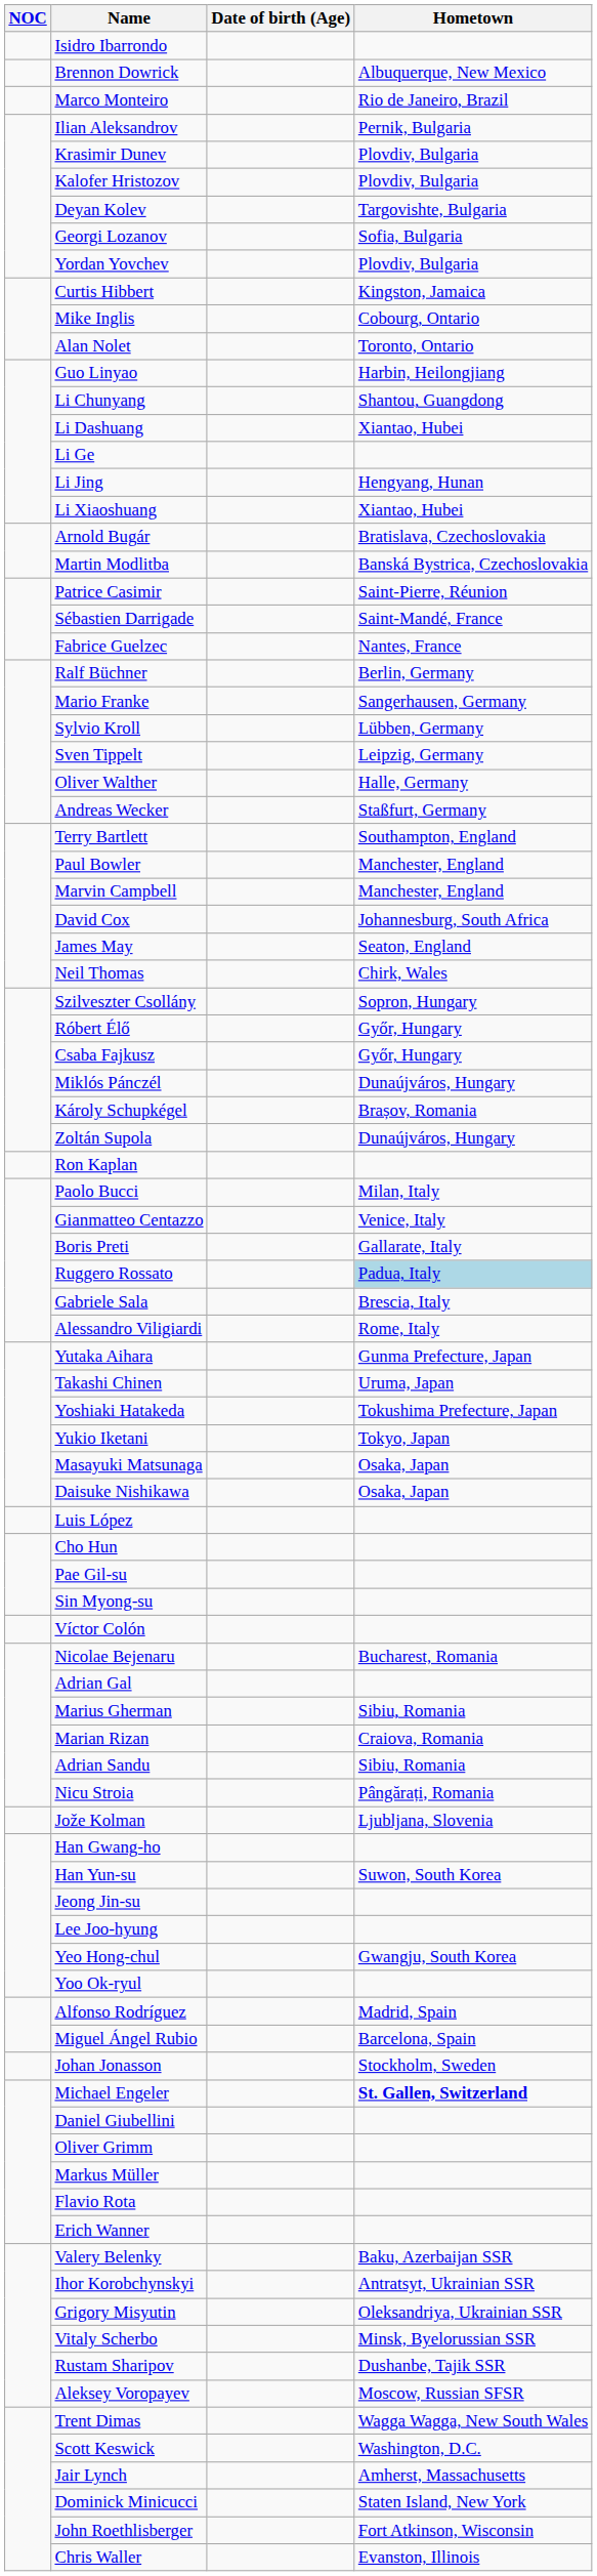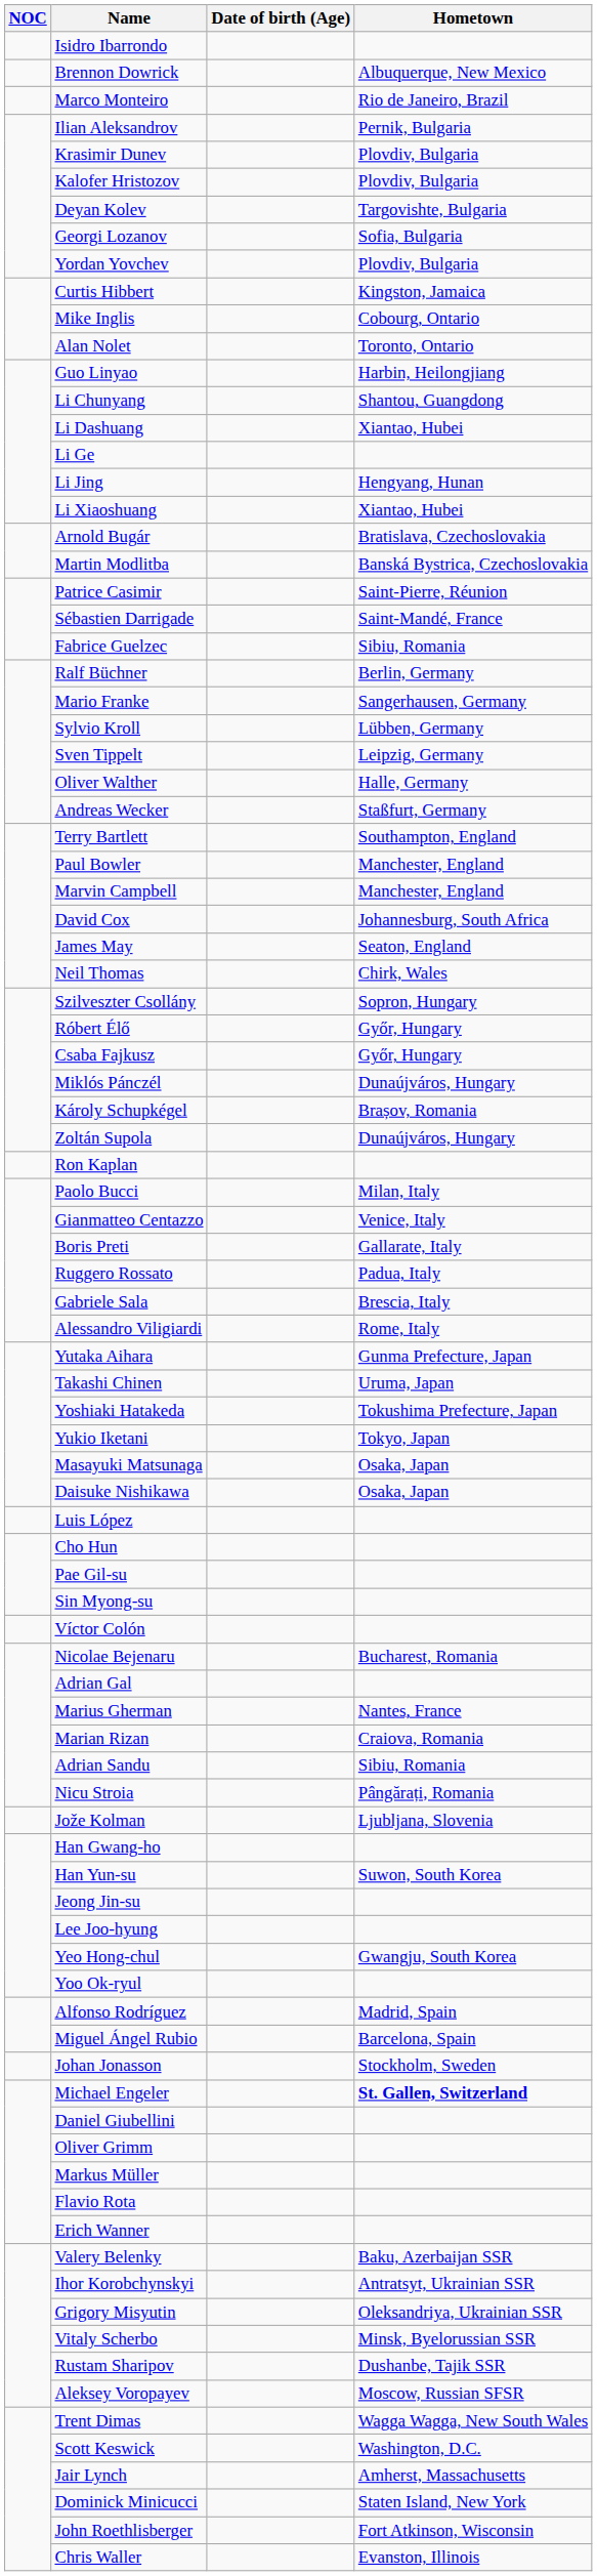 <table class="wikitable sortable">
 <tr>
 <th><a href='#'>NOC</a></th>
 <th>Name</th>
 <th>Date of birth (Age)</th>
 <th>Hometown</th>
 </tr>
 <tr>
 <td></td>
 <td><a href='#'>Isidro Ibarrondo</a></td>
 <td></td>
 <td></td>
 </tr>
 <tr>
 <td></td>
 <td><a href='#'>Brennon Dowrick</a></td>
 <td></td>
 <td><a href='#'>Albuquerque, New Mexico</a></td>
 </tr>
 <tr>
 <td></td>
 <td><a href='#'>Marco Monteiro</a></td>
 <td></td>
 <td><a href='#'>Rio de Janeiro, Brazil</a></td>
 </tr>
 <tr>
 <td rowspan="6"></td>
 <td><a href='#'>Ilian Aleksandrov</a></td>
 <td></td>
 <td><a href='#'>Pernik, Bulgaria</a></td>
 </tr>
 <tr>
 <td><a href='#'>Krasimir Dunev</a></td>
 <td></td>
 <td><a href='#'>Plovdiv, Bulgaria</a></td>
 </tr>
 <tr>
 <td><a href='#'>Kalofer Hristozov</a></td>
 <td></td>
 <td><a href='#'>Plovdiv, Bulgaria</a></td>
 </tr>
 <tr>
 <td><a href='#'>Deyan Kolev</a></td>
 <td></td>
 <td><a href='#'>Targovishte, Bulgaria</a></td>
 </tr>
 <tr>
 <td><a href='#'>Georgi Lozanov</a></td>
 <td></td>
 <td><a href='#'>Sofia, Bulgaria</a></td>
 </tr>
 <tr>
 <td><a href='#'>Yordan Yovchev</a></td>
 <td></td>
 <td><a href='#'>Plovdiv, Bulgaria</a></td>
 </tr>
 <tr>
 <td rowspan="3"></td>
 <td><a href='#'>Curtis Hibbert</a></td>
 <td></td>
 <td><a href='#'>Kingston, Jamaica</a></td>
 </tr>
 <tr>
 <td><a href='#'>Mike Inglis</a></td>
 <td></td>
 <td><a href='#'>Cobourg, Ontario</a></td>
 </tr>
 <tr>
 <td><a href='#'>Alan Nolet</a></td>
 <td></td>
 <td><a href='#'>Toronto, Ontario</a></td>
 </tr>
 <tr>
 <td rowspan="6"></td>
 <td><a href='#'>Guo Linyao</a></td>
 <td></td>
 <td><a href='#'>Harbin, Heilongjiang</a></td>
 </tr>
 <tr>
 <td><a href='#'>Li Chunyang</a></td>
 <td></td>
 <td><a href='#'>Shantou, Guangdong</a></td>
 </tr>
 <tr>
 <td><a href='#'>Li Dashuang</a></td>
 <td></td>
 <td><a href='#'>Xiantao, Hubei</a></td>
 </tr>
 <tr>
 <td><a href='#'>Li Ge</a></td>
 <td></td>
 <td></td>
 </tr>
 <tr>
 <td><a href='#'>Li Jing</a></td>
 <td></td>
 <td><a href='#'>Hengyang, Hunan</a></td>
 </tr>
 <tr>
 <td><a href='#'>Li Xiaoshuang</a></td>
 <td></td>
 <td><a href='#'>Xiantao, Hubei</a></td>
 </tr>
 <tr>
 <td rowspan="2"></td>
 <td><a href='#'>Arnold Bugár</a></td>
 <td></td>
 <td><a href='#'>Bratislava, Czechoslovakia</a></td>
 </tr>
 <tr>
 <td><a href='#'>Martin Modlitba</a></td>
 <td></td>
 <td><a href='#'>Banská Bystrica, Czechoslovakia</a></td>
 </tr>
 <tr>
 <td rowspan="3"></td>
 <td><a href='#'>Patrice Casimir</a></td>
 <td></td>
 <td><a href='#'>Saint-Pierre, Réunion</a></td>
 </tr>
 <tr>
 <td><a href='#'>Sébastien Darrigade</a></td>
 <td></td>
 <td><a href='#'>Saint-Mandé, France</a></td>
 </tr>
 <tr>
 <td><a href='#'>Fabrice Guelzec</a></td>
 <td></td>
-<td><a href='#'>Nantes, France</a></td>
+<td><a href='#'>Sibiu, Romania</a></td>
 </tr>
 <tr>
 <td rowspan="6"></td>
 <td><a href='#'>Ralf Büchner</a></td>
 <td></td>
 <td><a href='#'>Berlin, Germany</a></td>
 </tr>
 <tr>
 <td><a href='#'>Mario Franke</a></td>
 <td></td>
 <td><a href='#'>Sangerhausen, Germany</a></td>
 </tr>
 <tr>
 <td><a href='#'>Sylvio Kroll</a></td>
 <td></td>
 <td><a href='#'>Lübben, Germany</a></td>
 </tr>
 <tr>
 <td><a href='#'>Sven Tippelt</a></td>
 <td></td>
 <td><a href='#'>Leipzig, Germany</a></td>
 </tr>
 <tr>
 <td><a href='#'>Oliver Walther</a></td>
 <td></td>
 <td><a href='#'>Halle, Germany</a></td>
 </tr>
 <tr>
 <td><a href='#'>Andreas Wecker</a></td>
 <td></td>
 <td><a href='#'>Staßfurt, Germany</a></td>
 </tr>
 <tr>
 <td rowspan="6"></td>
 <td><a href='#'>Terry Bartlett</a></td>
 <td></td>
 <td><a href='#'>Southampton, England</a></td>
 </tr>
 <tr>
 <td><a href='#'>Paul Bowler</a></td>
 <td></td>
 <td><a href='#'>Manchester, England</a></td>
 </tr>
 <tr>
 <td><a href='#'>Marvin Campbell</a></td>
 <td></td>
 <td><a href='#'>Manchester, England</a></td>
 </tr>
 <tr>
 <td><a href='#'>David Cox</a></td>
 <td></td>
 <td><a href='#'>Johannesburg, South Africa</a></td>
 </tr>
 <tr>
 <td><a href='#'>James May</a></td>
 <td></td>
 <td><a href='#'>Seaton, England</a></td>
 </tr>
 <tr>
 <td><a href='#'>Neil Thomas</a></td>
 <td></td>
 <td><a href='#'>Chirk, Wales</a></td>
 </tr>
 <tr>
 <td rowspan="6"></td>
 <td><a href='#'>Szilveszter Csollány</a></td>
 <td></td>
 <td><a href='#'>Sopron, Hungary</a></td>
 </tr>
 <tr>
 <td><a href='#'>Róbert Élő</a></td>
 <td></td>
 <td><a href='#'>Győr, Hungary</a></td>
 </tr>
 <tr>
 <td><a href='#'>Csaba Fajkusz</a></td>
 <td></td>
 <td><a href='#'>Győr, Hungary</a></td>
 </tr>
 <tr>
 <td><a href='#'>Miklós Pánczél</a></td>
 <td></td>
 <td><a href='#'>Dunaújváros, Hungary</a></td>
 </tr>
 <tr>
 <td><a href='#'>Károly Schupkégel</a></td>
 <td></td>
 <td><a href='#'>Brașov, Romania</a></td>
 </tr>
 <tr>
 <td><a href='#'>Zoltán Supola</a></td>
 <td></td>
 <td><a href='#'>Dunaújváros, Hungary</a></td>
 </tr>
 <tr>
 <td></td>
 <td><a href='#'>Ron Kaplan</a></td>
 <td></td>
 <td></td>
 </tr>
 <tr>
 <td rowspan="6"></td>
 <td><a href='#'>Paolo Bucci</a></td>
 <td></td>
 <td><a href='#'>Milan, Italy</a></td>
 </tr>
 <tr>
 <td><a href='#'>Gianmatteo Centazzo</a></td>
 <td></td>
 <td><a href='#'>Venice, Italy</a></td>
 </tr>
 <tr>
 <td><a href='#'>Boris Preti</a></td>
 <td></td>
 <td><a href='#'>Gallarate, Italy</a></td>
 </tr>
 <tr>
 <td><a href='#'>Ruggero Rossato</a></td>
 <td></td>
-<td style="background: lightblue;"><a href='#'>Padua, Italy</a></td>
+<td><a href='#'>Padua, Italy</a></td>
 </tr>
 <tr>
 <td><a href='#'>Gabriele Sala</a></td>
 <td></td>
 <td><a href='#'>Brescia, Italy</a></td>
 </tr>
 <tr>
 <td><a href='#'>Alessandro Viligiardi</a></td>
 <td></td>
 <td><a href='#'>Rome, Italy</a></td>
 </tr>
 <tr>
 <td rowspan="6"></td>
 <td><a href='#'>Yutaka Aihara</a></td>
 <td></td>
 <td><a href='#'>Gunma Prefecture, Japan</a></td>
 </tr>
 <tr>
 <td><a href='#'>Takashi Chinen</a></td>
 <td></td>
 <td><a href='#'>Uruma, Japan</a></td>
 </tr>
 <tr>
 <td><a href='#'>Yoshiaki Hatakeda</a></td>
 <td></td>
 <td><a href='#'>Tokushima Prefecture, Japan</a></td>
 </tr>
 <tr>
 <td><a href='#'>Yukio Iketani</a></td>
 <td></td>
 <td><a href='#'>Tokyo, Japan</a></td>
 </tr>
 <tr>
 <td><a href='#'>Masayuki Matsunaga</a></td>
 <td></td>
 <td><a href='#'>Osaka, Japan</a></td>
 </tr>
 <tr>
 <td><a href='#'>Daisuke Nishikawa</a></td>
 <td></td>
 <td><a href='#'>Osaka, Japan</a></td>
 </tr>
 <tr>
 <td></td>
 <td><a href='#'>Luis López</a></td>
 <td></td>
 <td></td>
 </tr>
 <tr>
 <td rowspan="3"></td>
 <td><a href='#'>Cho Hun</a></td>
 <td></td>
 <td></td>
 </tr>
 <tr>
 <td><a href='#'>Pae Gil-su</a></td>
 <td></td>
 <td></td>
 </tr>
 <tr>
 <td><a href='#'>Sin Myong-su</a></td>
 <td></td>
 <td></td>
 </tr>
 <tr>
 <td></td>
 <td><a href='#'>Víctor Colón</a></td>
 <td></td>
 <td></td>
 </tr>
 <tr>
 <td rowspan="6"></td>
 <td><a href='#'>Nicolae Bejenaru</a></td>
 <td></td>
 <td><a href='#'>Bucharest, Romania</a></td>
 </tr>
 <tr>
 <td><a href='#'>Adrian Gal</a></td>
 <td></td>
 <td></td>
 </tr>
 <tr>
 <td><a href='#'>Marius Gherman</a></td>
 <td></td>
-<td><a href='#'>Sibiu, Romania</a></td>
+<td><a href='#'>Nantes, France</a></td>
 </tr>
 <tr>
 <td><a href='#'>Marian Rizan</a></td>
 <td></td>
 <td><a href='#'>Craiova, Romania</a></td>
 </tr>
 <tr>
 <td><a href='#'>Adrian Sandu</a></td>
 <td></td>
 <td><a href='#'>Sibiu, Romania</a></td>
 </tr>
 <tr>
 <td><a href='#'>Nicu Stroia</a></td>
 <td></td>
 <td><a href='#'>Pângărați, Romania</a></td>
 </tr>
 <tr>
 <td></td>
 <td><a href='#'>Jože Kolman</a></td>
 <td></td>
 <td><a href='#'>Ljubljana, Slovenia</a></td>
 </tr>
 <tr>
 <td rowspan="6"></td>
 <td><a href='#'>Han Gwang-ho</a></td>
 <td></td>
 <td></td>
 </tr>
 <tr>
 <td><a href='#'>Han Yun-su</a></td>
 <td></td>
 <td><a href='#'>Suwon, South Korea</a></td>
 </tr>
 <tr>
 <td><a href='#'>Jeong Jin-su</a></td>
 <td></td>
 <td></td>
 </tr>
 <tr>
 <td><a href='#'>Lee Joo-hyung</a></td>
 <td></td>
 <td></td>
 </tr>
 <tr>
 <td><a href='#'>Yeo Hong-chul</a></td>
 <td></td>
 <td><a href='#'>Gwangju, South Korea</a></td>
 </tr>
 <tr>
 <td><a href='#'>Yoo Ok-ryul</a></td>
 <td></td>
 <td></td>
 </tr>
 <tr>
 <td rowspan="2"></td>
 <td><a href='#'>Alfonso Rodríguez</a></td>
 <td></td>
 <td><a href='#'>Madrid, Spain</a></td>
 </tr>
 <tr>
 <td><a href='#'>Miguel Ángel Rubio</a></td>
 <td></td>
 <td><a href='#'>Barcelona, Spain</a></td>
 </tr>
 <tr>
 <td></td>
 <td><a href='#'>Johan Jonasson</a></td>
 <td></td>
 <td><a href='#'>Stockholm, Sweden</a></td>
 </tr>
 <tr>
 <td rowspan="6"></td>
 <td><a href='#'>Michael Engeler</a></td>
 <td></td>
 <td><strong><a href='#'>St. Gallen, Switzerland</a></strong></td>
 </tr>
 <tr>
 <td><a href='#'>Daniel Giubellini</a></td>
 <td></td>
 <td></td>
 </tr>
 <tr>
 <td><a href='#'>Oliver Grimm</a></td>
 <td></td>
 <td></td>
 </tr>
 <tr>
 <td><a href='#'>Markus Müller</a></td>
 <td></td>
 <td></td>
 </tr>
 <tr>
 <td><a href='#'>Flavio Rota</a></td>
 <td></td>
 <td></td>
 </tr>
 <tr>
 <td><a href='#'>Erich Wanner</a></td>
 <td></td>
 <td></td>
 </tr>
 <tr>
 <td rowspan="6"></td>
 <td><a href='#'>Valery Belenky</a></td>
 <td></td>
 <td><a href='#'>Baku, Azerbaijan SSR</a></td>
 </tr>
 <tr>
 <td><a href='#'>Ihor Korobchynskyi</a></td>
 <td></td>
 <td><a href='#'>Antratsyt, Ukrainian SSR</a></td>
 </tr>
 <tr>
 <td><a href='#'>Grigory Misyutin</a></td>
 <td></td>
 <td><a href='#'>Oleksandriya, Ukrainian SSR</a></td>
 </tr>
 <tr>
 <td><a href='#'>Vitaly Scherbo</a></td>
 <td></td>
 <td><a href='#'>Minsk, Byelorussian SSR</a></td>
 </tr>
 <tr>
 <td><a href='#'>Rustam Sharipov</a></td>
 <td></td>
 <td><a href='#'>Dushanbe, Tajik SSR</a></td>
 </tr>
 <tr>
 <td><a href='#'>Aleksey Voropayev</a></td>
 <td></td>
 <td><a href='#'>Moscow, Russian SFSR</a></td>
 </tr>
 <tr>
 <td rowspan="6"></td>
 <td><a href='#'>Trent Dimas</a></td>
 <td></td>
 <td><a href='#'>Wagga Wagga, New South Wales</a></td>
 </tr>
 <tr>
 <td><a href='#'>Scott Keswick</a></td>
 <td></td>
 <td><a href='#'>Washington, D.C.</a></td>
 </tr>
 <tr>
 <td><a href='#'>Jair Lynch</a></td>
 <td></td>
 <td><a href='#'>Amherst, Massachusetts</a></td>
 </tr>
 <tr>
 <td><a href='#'>Dominick Minicucci</a></td>
 <td></td>
 <td><a href='#'>Staten Island, New York</a></td>
 </tr>
 <tr>
 <td><a href='#'>John Roethlisberger</a></td>
 <td></td>
 <td><a href='#'>Fort Atkinson, Wisconsin</a></td>
 </tr>
 <tr>
 <td><a href='#'>Chris Waller</a></td>
 <td></td>
 <td><a href='#'>Evanston, Illinois</a></td>
 </tr>
 </table>
